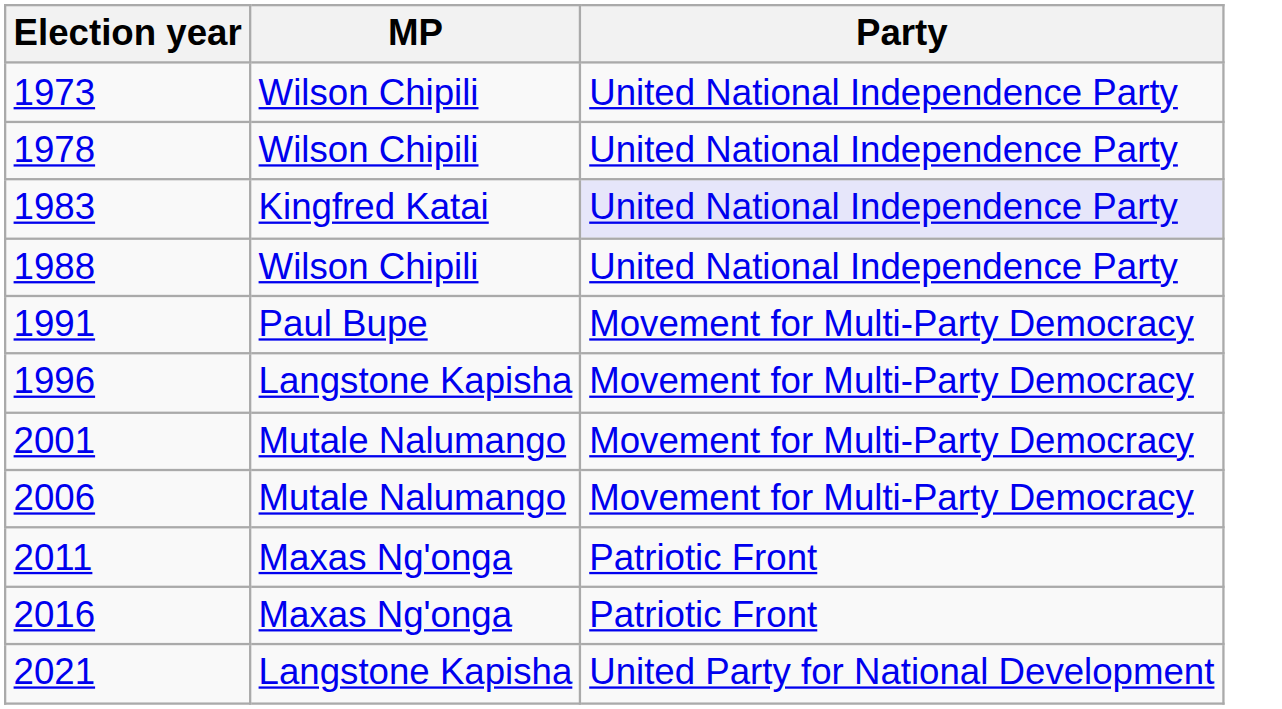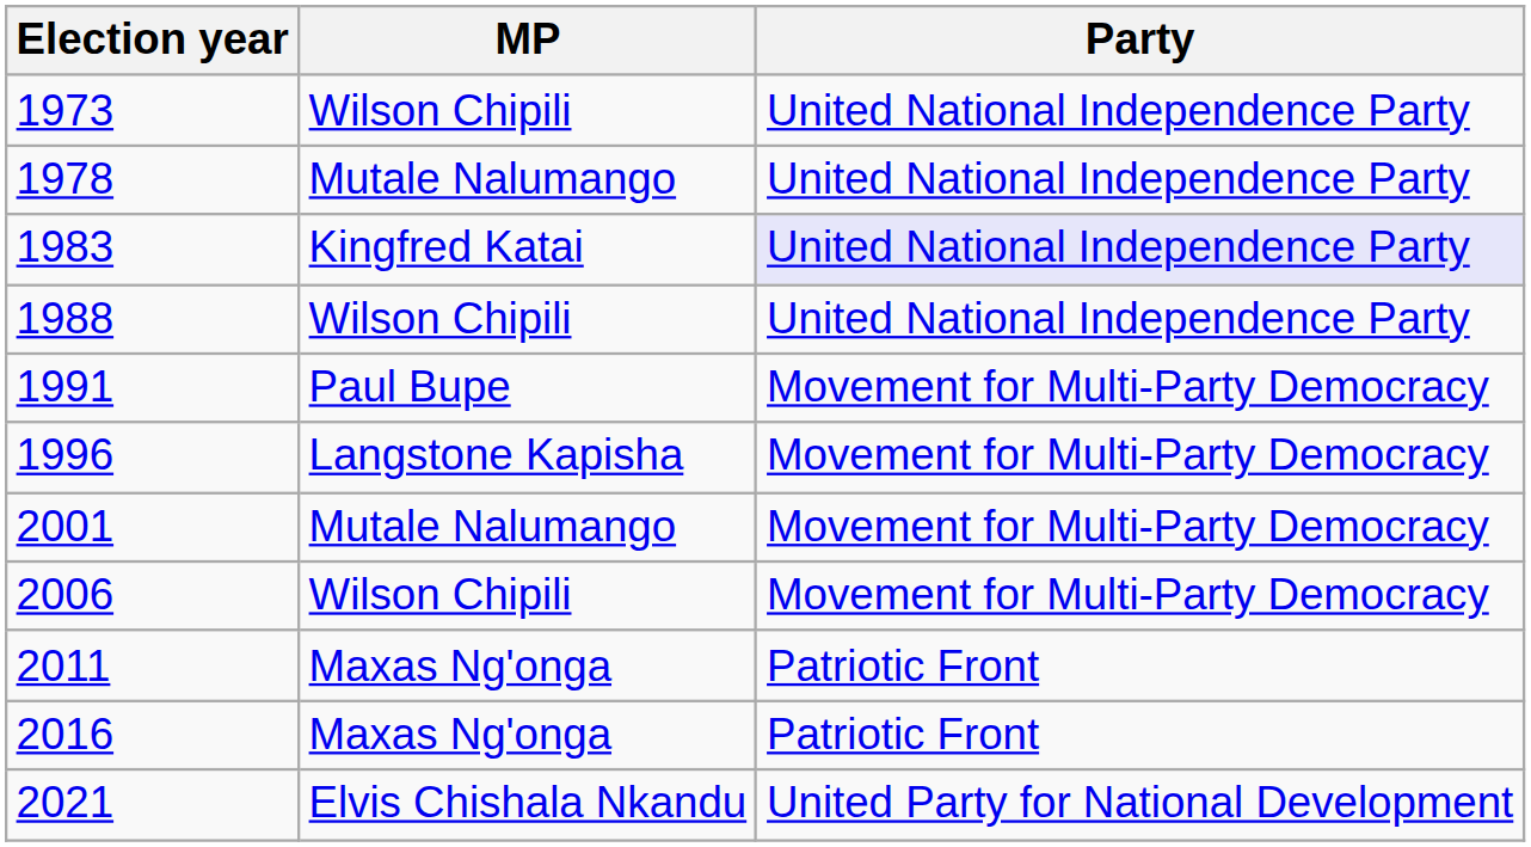 <table class=wikitable>
 <tr>
 <th>Election year</th>
 <th>MP</th>
 <th>Party</th>
 </tr>
 <tr>
 <td><a href='#'>1973</a></td>
 <td><a href='#'>Wilson Chipili</a></td>
 <td><a href='#'>United National Independence Party</a></td>
 </tr>
 <tr>
 <td><a href='#'>1978</a></td>
-<td><a href='#'>Wilson Chipili</a></td>
+<td><a href='#'>Mutale Nalumango</a></td>
 <td><a href='#'>United National Independence Party</a></td>
 </tr>
 <tr>
 <td><a href='#'>1983</a></td>
 <td><a href='#'>Kingfred Katai</a></td>
 <td style="background: lavender;"><a href='#'>United National Independence Party</a></td>
 </tr>
 <tr>
 <td><a href='#'>1988</a></td>
 <td><a href='#'>Wilson Chipili</a></td>
 <td><a href='#'>United National Independence Party</a></td>
 </tr>
 <tr>
 <td><a href='#'>1991</a></td>
 <td><a href='#'>Paul Bupe</a></td>
 <td><a href='#'>Movement for Multi-Party Democracy</a></td>
 </tr>
 <tr>
 <td><a href='#'>1996</a></td>
 <td><a href='#'>Langstone Kapisha</a></td>
 <td><a href='#'>Movement for Multi-Party Democracy</a></td>
 </tr>
 <tr>
 <td><a href='#'>2001</a></td>
 <td><a href='#'>Mutale Nalumango</a></td>
 <td><a href='#'>Movement for Multi-Party Democracy</a></td>
 </tr>
 <tr>
 <td><a href='#'>2006</a></td>
-<td><a href='#'>Mutale Nalumango</a></td>
+<td><a href='#'>Wilson Chipili</a></td>
 <td><a href='#'>Movement for Multi-Party Democracy</a></td>
 </tr>
 <tr>
 <td><a href='#'>2011</a></td>
 <td><a href='#'>Maxas Ng'onga</a></td>
 <td><a href='#'>Patriotic Front</a></td>
 </tr>
 <tr>
 <td><a href='#'>2016</a></td>
 <td><a href='#'>Maxas Ng'onga</a></td>
 <td><a href='#'>Patriotic Front</a></td>
 </tr>
 <tr>
 <td><a href='#'>2021</a></td>
-<td><a href='#'>Langstone Kapisha</a></td>
+<td><a href='#'>Elvis Chishala Nkandu</a></td>
 <td><a href='#'>United Party for National Development</a></td>
 </tr>
 </table>
